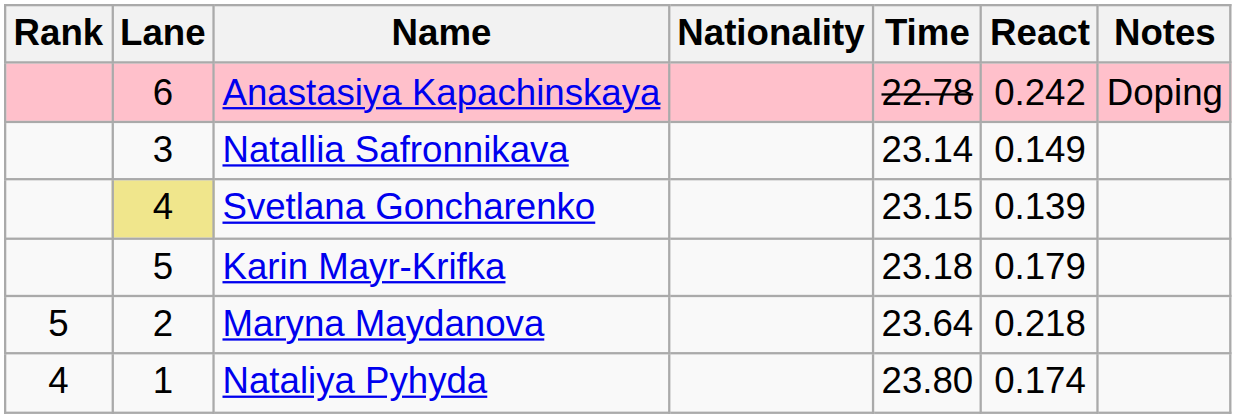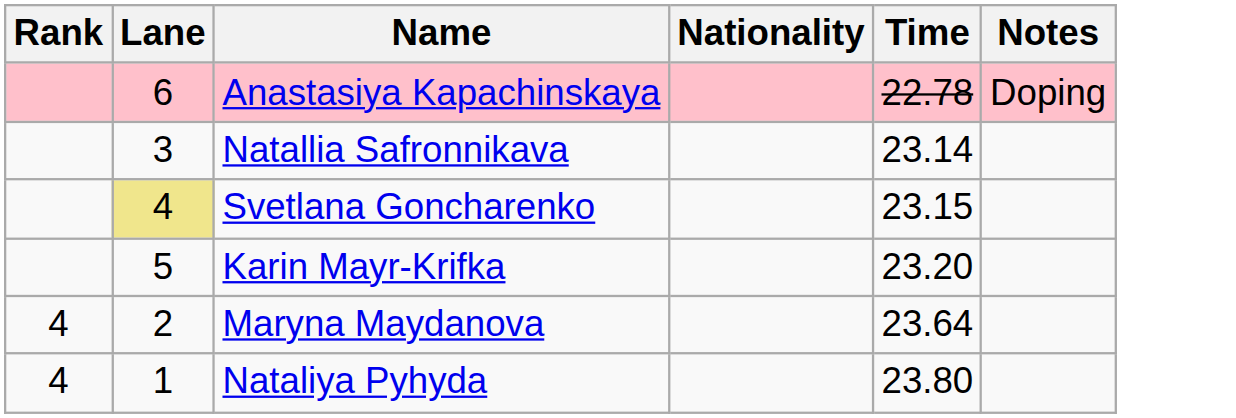 <table class="wikitable sortable" style="text-align:center">
 <tr>
 <th>Rank</th>
 <th>Lane</th>
 <th>Name</th>
 <th>Nationality</th>
 <th>Time</th>
-<th>React</th>
 <th>Notes</th>
 </tr>
 <tr bgcolor=pink>
 <td></td>
 <td>6</td>
 <td align="left"><a href='#'>Anastasiya Kapachinskaya</a></td>
 <td align=left></td>
 <td><s>22.78 </s></td>
-<td>0.242</td>
 <td>Doping</td>
 </tr>
 <tr>
 <td></td>
 <td>3</td>
 <td align="left"><a href='#'>Natallia Safronnikava</a></td>
 <td align=left></td>
 <td>23.14</td>
-<td>0.149</td>
 <td></td>
 </tr>
 <tr>
 <td></td>
 <td style="background: khaki;">4</td>
 <td align="left"><a href='#'>Svetlana Goncharenko</a></td>
 <td align=left></td>
 <td>23.15</td>
-<td>0.139</td>
 <td></td>
 </tr>
 <tr>
 <td></td>
 <td>5</td>
 <td align="left"><a href='#'>Karin Mayr-Krifka</a></td>
 <td align=left></td>
-<td>23.18</td>
-<td>0.179</td>
+<td>23.20</td>
 <td></td>
 </tr>
 <tr>
-<td>5</td>
+<td>4</td>
 <td>2</td>
 <td align="left"><a href='#'>Maryna Maydanova</a></td>
 <td align=left></td>
 <td>23.64</td>
-<td>0.218</td>
 <td></td>
 </tr>
 <tr>
 <td>4</td>
 <td>1</td>
 <td align="left"><a href='#'>Nataliya Pyhyda</a></td>
 <td align=left></td>
 <td>23.80</td>
-<td>0.174</td>
 <td></td>
 </tr>
 </table>
